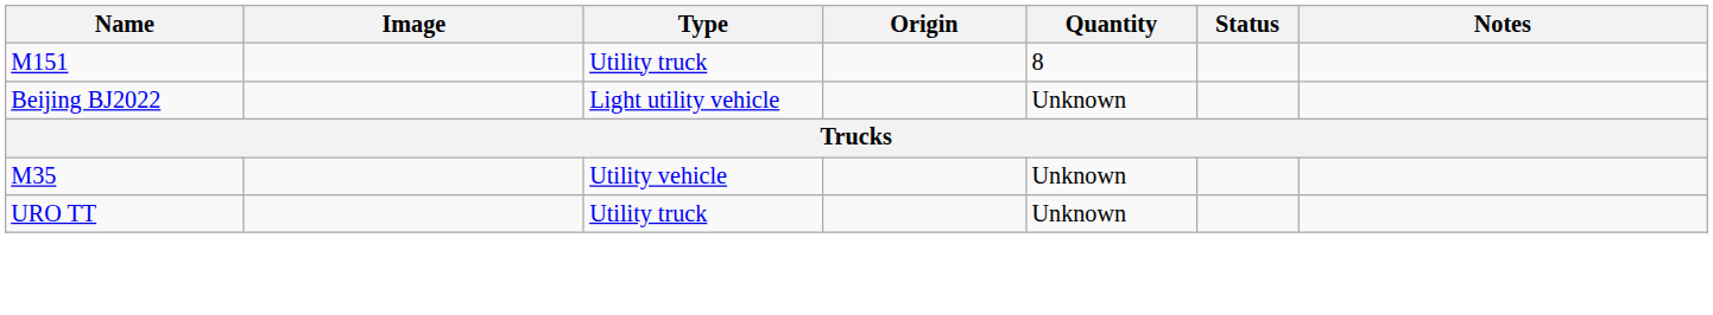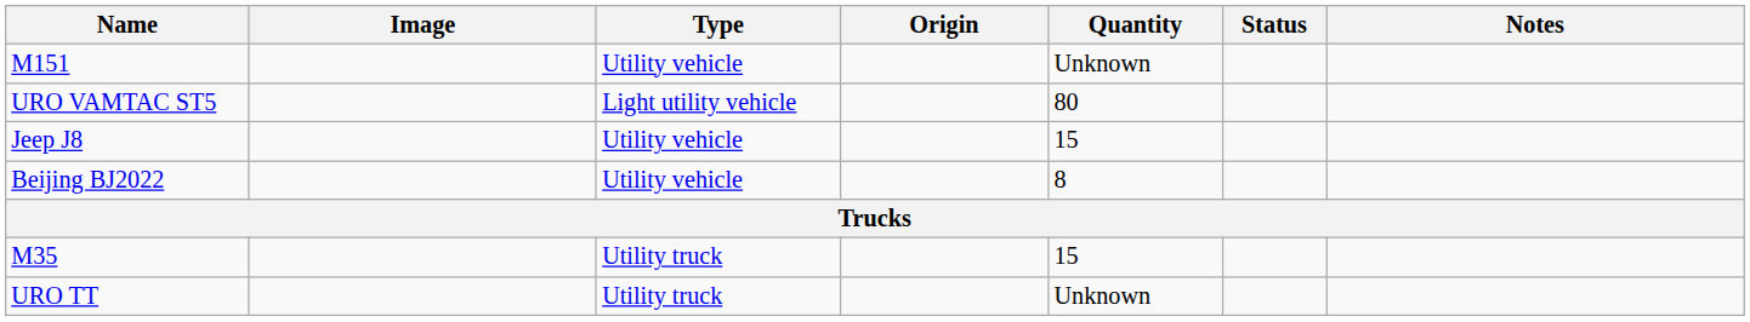 <table class="wikitable" style="width:90%;">
 <tr>
 <th width=14%>Name</th>
 <th width=20%>Image</th>
 <th width=14%>Type</th>
 <th width=12%>Origin</th>
 <th width=10%>Quantity</th>
 <th width=06%>Status</th>
 <th width=24%>Notes</th>
 </tr>
 <tr>
 <td><a href='#'>M151</a></td>
 <td></td>
-<td><a href='#'>Utility truck</a></td>
+<td><a href='#'>Utility vehicle</a></td>
 <td></td>
-<td>8</td>
+<td>Unknown</td>
+<td></td>
+<td></td>
+</tr>
+<tr>
+<td><a href='#'>URO VAMTAC ST5</a></td>
+<td></td>
+<td><a href='#'>Light utility vehicle</a></td>
+<td></td>
+<td>80</td>
+<td></td>
+<td></td>
+</tr>
+<tr>
+<td><a href='#'>Jeep J8</a></td>
+<td></td>
+<td><a href='#'>Utility vehicle</a></td>
+<td></td>
+<td>15</td>
 <td></td>
 <td></td>
 </tr>
 <tr>
 <td><a href='#'>Beijing BJ2022</a></td>
 <td></td>
-<td><a href='#'>Light utility vehicle</a></td>
+<td><a href='#'>Utility vehicle</a></td>
 <td></td>
-<td>Unknown</td>
+<td>8</td>
 <td></td>
 <td></td>
 </tr>
 <tr>
 <th colspan="7">Trucks</th>
 </tr>
 <tr>
 <td><a href='#'>M35</a></td>
 <td></td>
-<td><a href='#'>Utility vehicle</a></td>
+<td><a href='#'>Utility truck</a></td>
 <td></td>
-<td>Unknown</td>
+<td>15</td>
 <td></td>
 <td></td>
 </tr>
 <tr>
 <td><a href='#'>URO TT</a></td>
 <td></td>
 <td><a href='#'>Utility truck</a></td>
 <td></td>
 <td>Unknown</td>
 <td></td>
 <td></td>
 </tr>
 </table>
